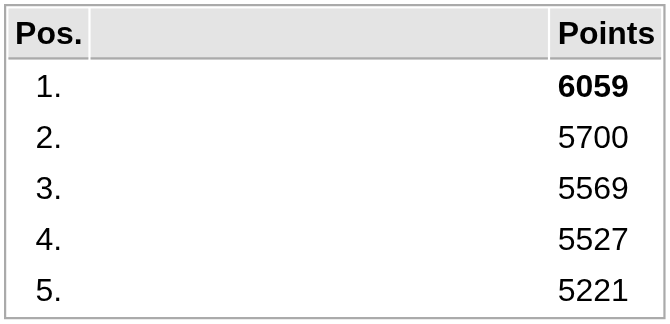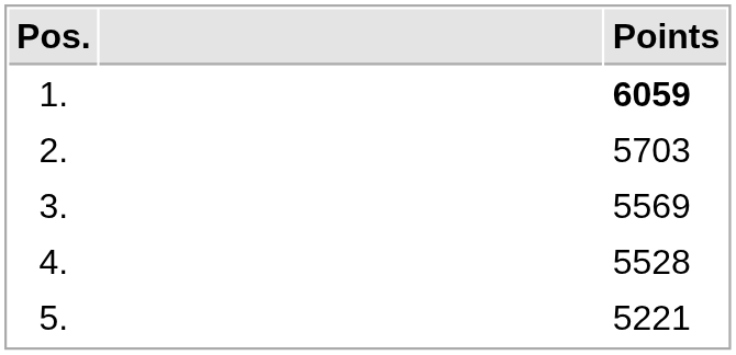 <table cellspacing="1" cellpadding="3" style="border:1px solid #AAAAAA;font-size:90%">
 <tr bgcolor="#E4E4E4">
 <th style="border-bottom:1px solid #AAAAAA" width=10>Pos.</th>
 <th style="border-bottom:1px solid #AAAAAA" width=200></th>
 <th style="border-bottom:1px solid #AAAAAA" width=20>Points</th>
 </tr>
 <tr>
 <td align=center>1.</td>
 <td><strong></strong></td>
 <td><strong>6059</strong></td>
 </tr>
 <tr>
 <td align=center>2.</td>
 <td></td>
-<td>5700</td>
+<td>5703</td>
 </tr>
 <tr>
 <td align=center>3.</td>
 <td></td>
 <td>5569</td>
 </tr>
 <tr>
 <td align=center>4.</td>
 <td></td>
-<td>5527</td>
+<td>5528</td>
 </tr>
 <tr>
 <td align=center>5.</td>
 <td></td>
 <td>5221</td>
 </tr>
 </table>
